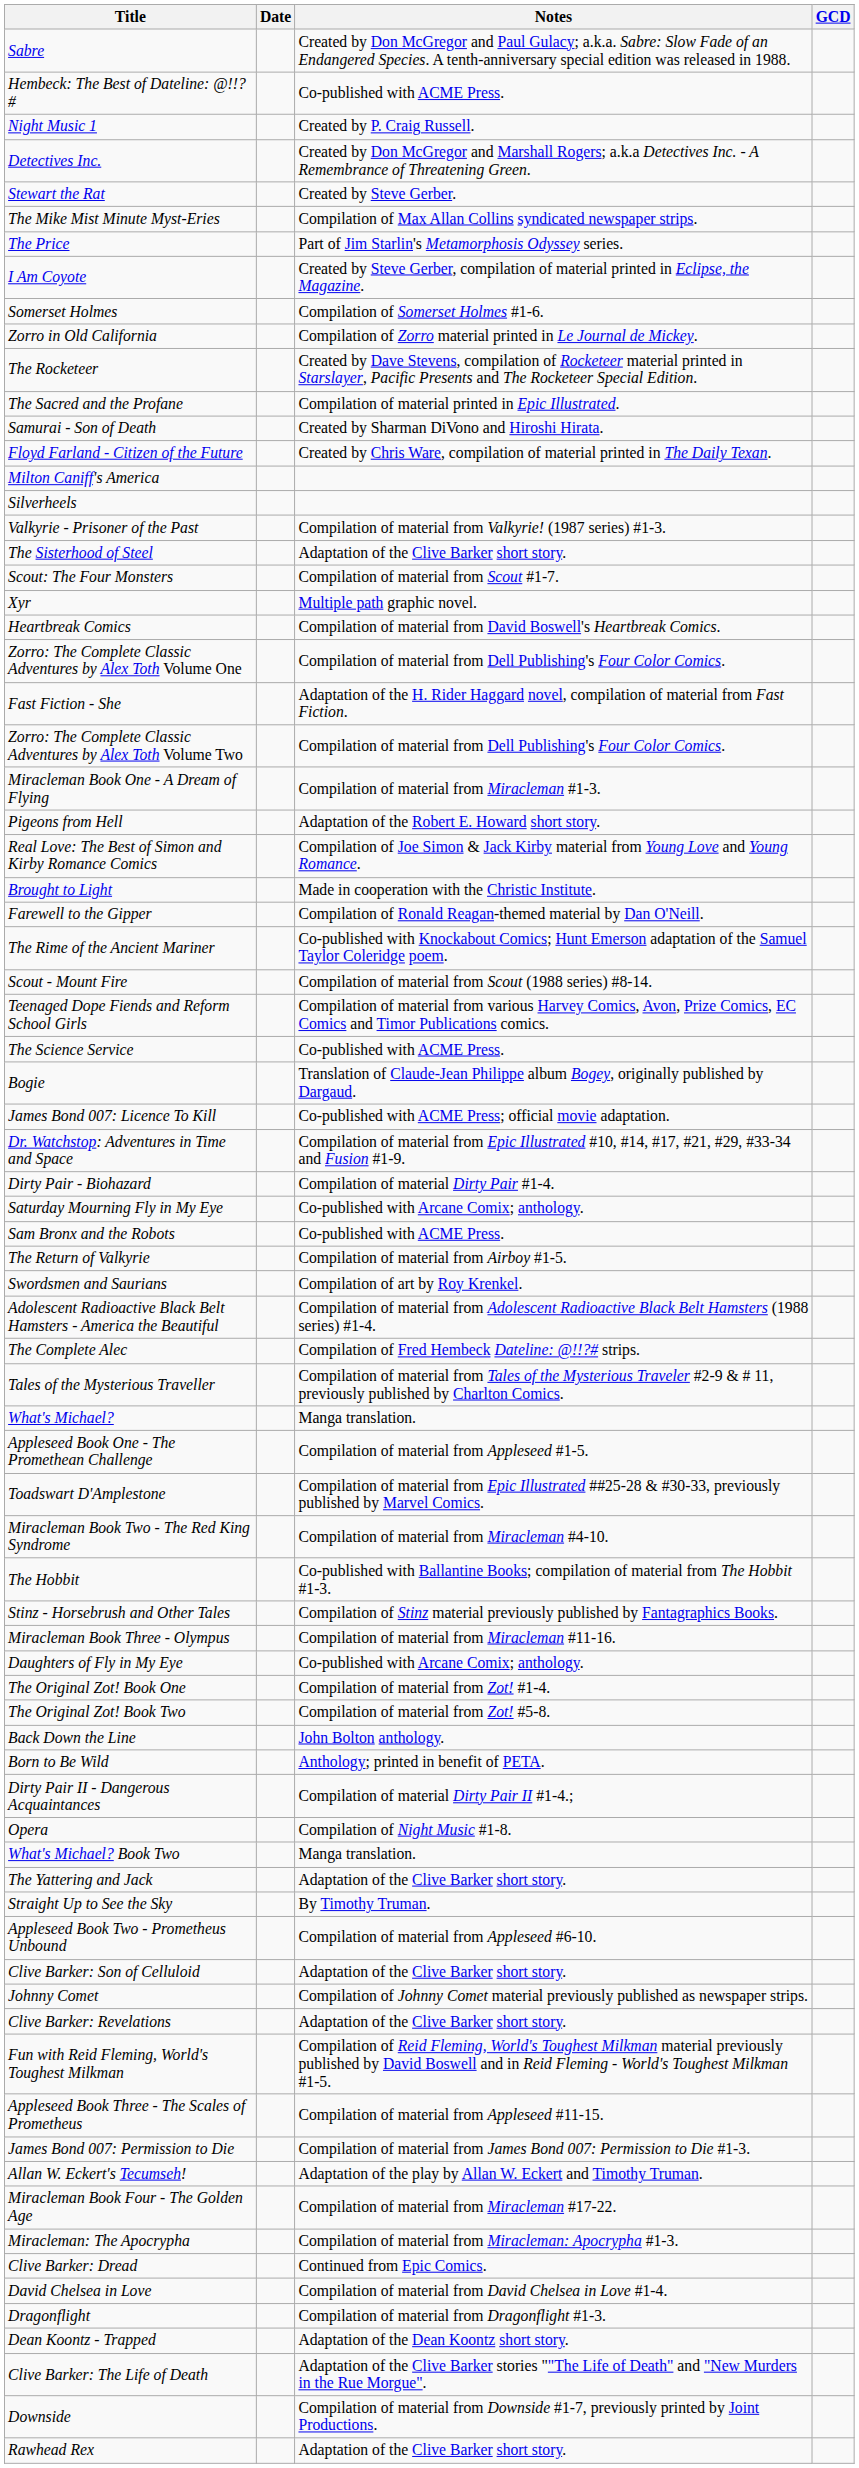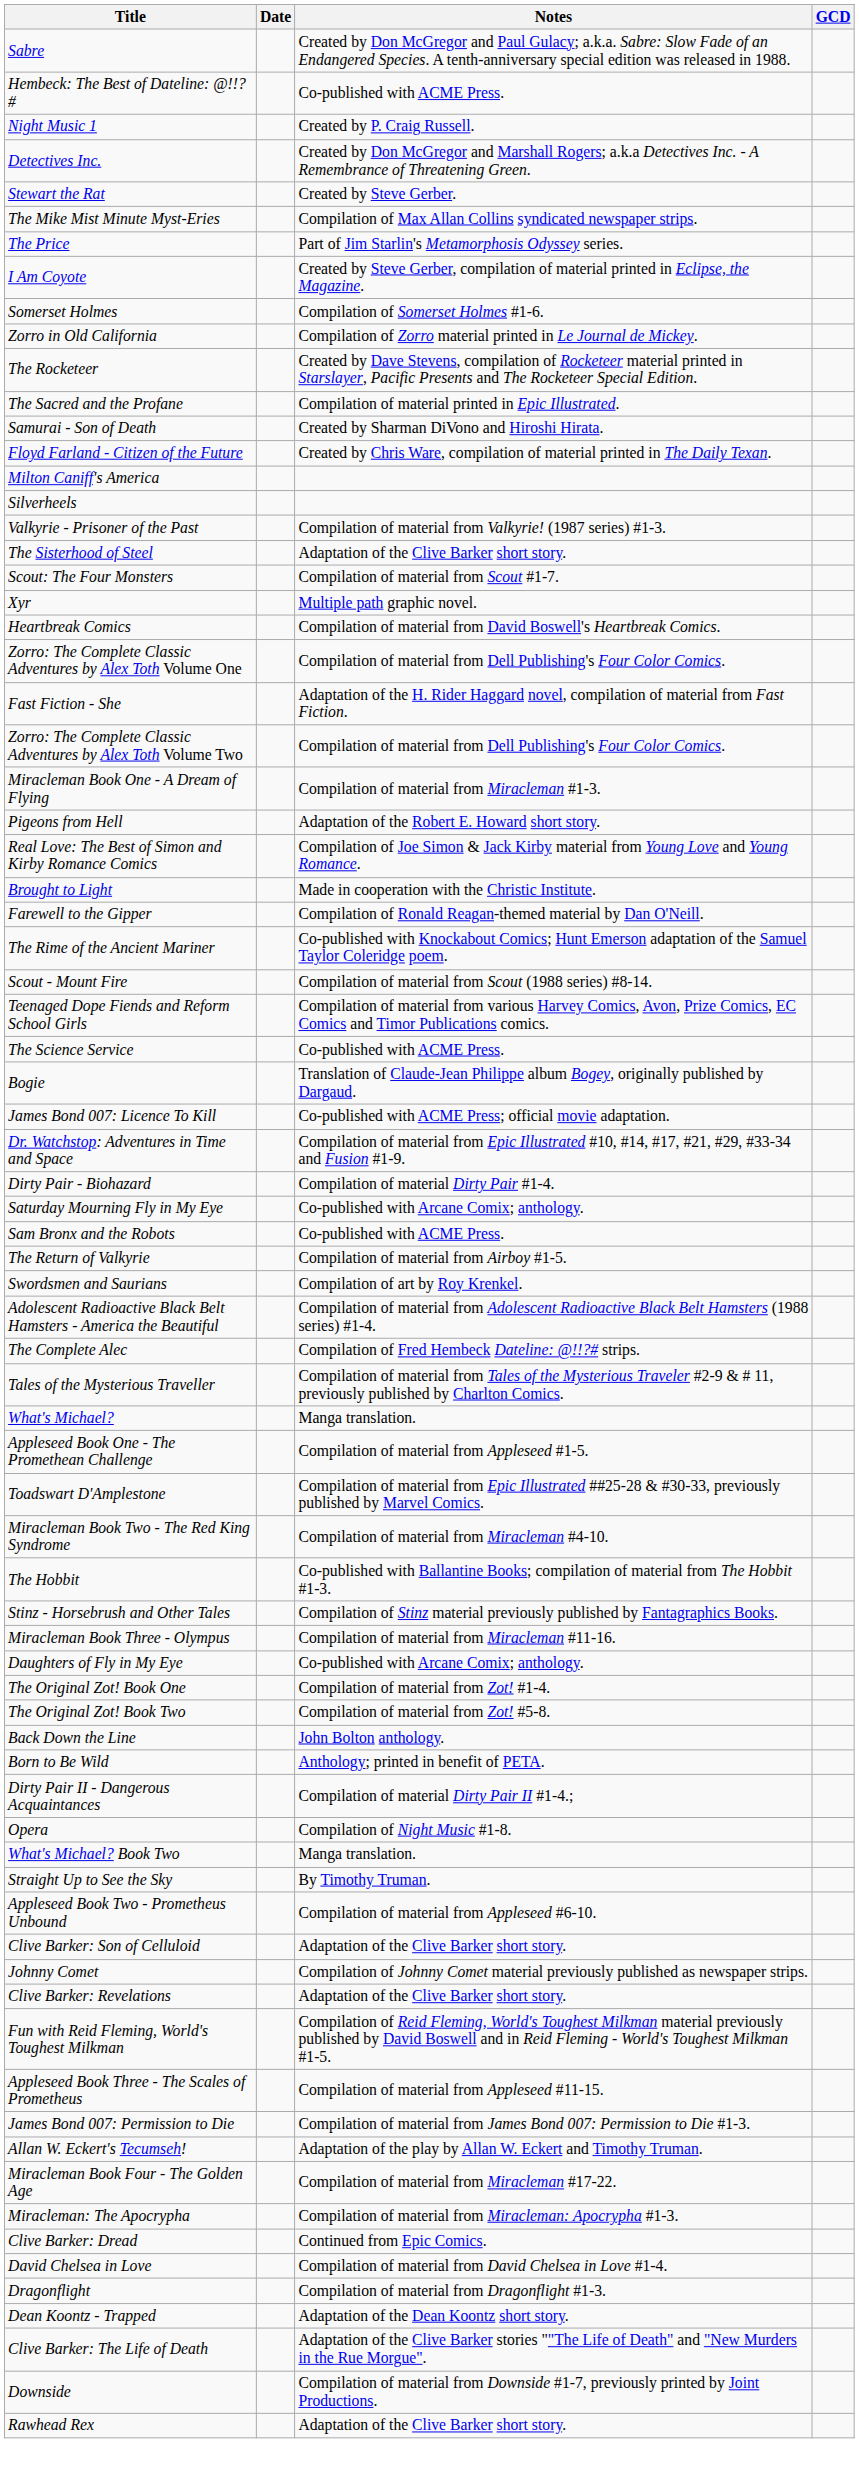 <table class="wikitable sortable">
 <tr>
 <th>Title</th>
 <th>Date</th>
 <th>Notes</th>
 <th><a href='#'>GCD</a></th>
 </tr>
 <tr>
 <td><em><a href='#'>Sabre</a></em></td>
 <td></td>
 <td>Created by <a href='#'>Don McGregor</a> and <a href='#'>Paul Gulacy</a>; a.k.a. <em>Sabre: Slow Fade of an Endangered Species</em>. A tenth-anniversary special edition was released in 1988.</td>
 <td></td>
 </tr>
 <tr>
 <td><em>Hembeck: The Best of Dateline: @!!?#</em></td>
 <td></td>
 <td>Co-published with <a href='#'>ACME Press</a>.</td>
 <td></td>
 </tr>
 <tr>
 <td><em><a href='#'>Night Music 1</a></em></td>
 <td></td>
 <td>Created by <a href='#'>P. Craig Russell</a>.</td>
 <td></td>
 </tr>
 <tr>
 <td><em><a href='#'>Detectives Inc.</a></em></td>
 <td></td>
 <td>Created by <a href='#'>Don McGregor</a> and <a href='#'>Marshall Rogers</a>; a.k.a <em>Detectives Inc. - A Remembrance of Threatening Green</em>.</td>
 <td></td>
 </tr>
 <tr>
 <td><em><a href='#'>Stewart the Rat</a></em></td>
 <td></td>
 <td>Created by <a href='#'>Steve Gerber</a>.</td>
 <td></td>
 </tr>
 <tr>
 <td data-sort-value="Mike Mist Minute Myst-Eries, The"><em>The Mike Mist Minute Myst-Eries</em></td>
 <td></td>
 <td>Compilation of <a href='#'>Max Allan Collins</a> <a href='#'>syndicated newspaper strips</a>.</td>
 <td></td>
 </tr>
 <tr>
 <td data-sort-value="Price, The"><em><a href='#'>The Price</a></em></td>
 <td></td>
 <td>Part of <a href='#'>Jim Starlin</a>'s <em><a href='#'>Metamorphosis Odyssey</a></em> series.</td>
 <td></td>
 </tr>
 <tr>
 <td><em><a href='#'>I Am Coyote</a></em></td>
 <td></td>
 <td>Created by <a href='#'>Steve Gerber</a>, compilation of material printed in <em><a href='#'>Eclipse, the Magazine</a></em>.</td>
 <td></td>
 </tr>
 <tr>
 <td><em>Somerset Holmes</em></td>
 <td></td>
 <td>Compilation of <em><a href='#'>Somerset Holmes</a></em> #1-6.</td>
 <td></td>
 </tr>
 <tr>
 <td><em>Zorro in Old California</em></td>
 <td></td>
 <td>Compilation of <em><a href='#'>Zorro</a></em> material printed in <em><a href='#'>Le Journal de Mickey</a></em>.</td>
 <td></td>
 </tr>
 <tr>
 <td data-sort-value="Rocketeer, The"><em>The Rocketeer</em></td>
 <td></td>
 <td>Created by <a href='#'>Dave Stevens</a>, compilation of <em><a href='#'>Rocketeer</a></em> material printed in <em><a href='#'>Starslayer</a></em>, <em>Pacific Presents</em> and <em>The Rocketeer Special Edition</em>.</td>
 <td></td>
 </tr>
 <tr>
 <td data-sort-value="Sacred and the Profane, The"><em>The Sacred and the Profane</em></td>
 <td></td>
 <td>Compilation of material printed in <em><a href='#'>Epic Illustrated</a></em>.</td>
 <td></td>
 </tr>
 <tr>
 <td><em>Samurai - Son of Death</em></td>
 <td></td>
 <td>Created by Sharman DiVono and <a href='#'>Hiroshi Hirata</a>.</td>
 <td></td>
 </tr>
 <tr>
 <td><em><a href='#'>Floyd Farland - Citizen of the Future</a></em></td>
 <td></td>
 <td>Created by <a href='#'>Chris Ware</a>, compilation of material printed in <em><a href='#'>The Daily Texan</a></em>.</td>
 <td></td>
 </tr>
 <tr>
 <td><em><a href='#'>Milton Caniff</a>'s America</em></td>
 <td></td>
 <td></td>
 <td></td>
 </tr>
 <tr>
 <td><em>Silverheels</em></td>
 <td></td>
 <td></td>
 <td></td>
 </tr>
 <tr>
 <td><em>Valkyrie - Prisoner of the Past</em></td>
 <td></td>
 <td>Compilation of material from <em>Valkyrie!</em> (1987 series) #1-3.</td>
 <td></td>
 </tr>
 <tr>
 <td data-sort-value="Sisterhood of Steel"><em>The <a href='#'>Sisterhood of Steel</a></em></td>
 <td></td>
 <td>Adaptation of the <a href='#'>Clive Barker</a> <a href='#'>short story</a>.</td>
 <td></td>
 </tr>
 <tr>
 <td data-sort-value="Scout Book 1"><em>Scout: The Four Monsters</em></td>
 <td></td>
 <td>Compilation of material from <em><a href='#'>Scout</a></em> #1-7.</td>
 <td></td>
 </tr>
 <tr>
 <td><em>Xyr</em></td>
 <td></td>
 <td><a href='#'>Multiple path</a> graphic novel.</td>
 <td></td>
 </tr>
 <tr>
 <td><em>Heartbreak Comics</em></td>
 <td></td>
 <td>Compilation of material from <a href='#'>David Boswell</a>'s <em>Heartbreak Comics</em>.</td>
 <td></td>
 </tr>
 <tr>
 <td><em>Zorro: The Complete Classic Adventures by <a href='#'>Alex Toth</a></em> Volume One</td>
 <td></td>
 <td>Compilation of material from <a href='#'>Dell Publishing</a>'s <em><a href='#'>Four Color Comics</a></em>.</td>
 <td></td>
 </tr>
 <tr>
 <td><em>Fast Fiction - She</em></td>
 <td></td>
 <td>Adaptation of the <a href='#'>H. Rider Haggard</a> <a href='#'>novel</a>, compilation of material from <em>Fast Fiction</em>.</td>
 <td></td>
 </tr>
 <tr>
 <td><em>Zorro: The Complete Classic Adventures by <a href='#'>Alex Toth</a></em> Volume Two</td>
 <td></td>
 <td>Compilation of material from <a href='#'>Dell Publishing</a>'s <em><a href='#'>Four Color Comics</a></em>.</td>
 <td></td>
 </tr>
 <tr>
 <td data-sort-value="Miracleman Book 1"><em>Miracleman Book One - A Dream of Flying</em></td>
 <td></td>
 <td>Compilation of material from <em><a href='#'>Miracleman</a></em> #1-3.</td>
 <td></td>
 </tr>
 <tr>
 <td><em>Pigeons from Hell</em></td>
 <td></td>
 <td>Adaptation of the <a href='#'>Robert E. Howard</a> <a href='#'>short story</a>.</td>
 <td></td>
 </tr>
 <tr>
 <td><em>Real Love: The Best of Simon and Kirby Romance Comics</em></td>
 <td></td>
 <td>Compilation of <a href='#'>Joe Simon</a> & <a href='#'>Jack Kirby</a> material from <a href='#'><em>Young Love</em></a> and <em><a href='#'>Young Romance</a></em>.</td>
 <td></td>
 </tr>
 <tr>
 <td><em><a href='#'>Brought to Light</a></em></td>
 <td></td>
 <td>Made in cooperation with the <a href='#'>Christic Institute</a>.</td>
 <td></td>
 </tr>
 <tr>
 <td><em>Farewell to the Gipper</em></td>
 <td></td>
 <td>Compilation of <a href='#'>Ronald Reagan</a>-themed material by <a href='#'>Dan O'Neill</a>.</td>
 <td></td>
 </tr>
 <tr>
 <td data-sort-value="Rime of the Ancient Mariner"><em>The Rime of the Ancient Mariner</em></td>
 <td></td>
 <td>Co-published with <a href='#'>Knockabout Comics</a>; <a href='#'>Hunt Emerson</a> adaptation of the <a href='#'>Samuel Taylor Coleridge</a> <a href='#'>poem</a>.</td>
 <td></td>
 </tr>
 <tr>
 <td data-sort-value="Scout Book 2"><em>Scout - Mount Fire</em></td>
 <td></td>
 <td>Compilation of material from <em>Scout</em> (1988 series) #8-14.</td>
 <td></td>
 </tr>
 <tr>
 <td><em>Teenaged Dope Fiends and Reform School Girls</em></td>
 <td></td>
 <td>Compilation of material from various <a href='#'>Harvey Comics</a>, <a href='#'>Avon</a>, <a href='#'>Prize Comics</a>, <a href='#'>EC Comics</a> and <a href='#'>Timor Publications</a> comics.</td>
 <td></td>
 </tr>
 <tr>
 <td data-sort-value="Science Service"><em>The Science Service</em></td>
 <td></td>
 <td>Co-published with <a href='#'>ACME Press</a>.</td>
 <td></td>
 </tr>
 <tr>
 <td><em>Bogie</em></td>
 <td></td>
 <td>Translation of <a href='#'>Claude-Jean Philippe</a> album <em><a href='#'>Bogey</a></em>, originally published by <a href='#'>Dargaud</a>.</td>
 <td></td>
 </tr>
 <tr>
 <td><em>James Bond 007: Licence To Kill</em></td>
 <td></td>
 <td>Co-published with <a href='#'>ACME Press</a>; official <a href='#'>movie</a> adaptation.</td>
 <td></td>
 </tr>
 <tr>
 <td><em><a href='#'>Dr. Watchstop</a>: Adventures in Time and Space</em></td>
 <td></td>
 <td>Compilation of material from <em><a href='#'>Epic Illustrated</a></em> #10, #14, #17, #21, #29, #33-34 and <em><a href='#'>Fusion</a></em> #1-9.</td>
 <td></td>
 </tr>
 <tr>
 <td data-sort-value="Dirty Pair" Book 1><em>Dirty Pair - Biohazard</em></td>
 <td></td>
 <td>Compilation of material <em><a href='#'>Dirty Pair</a></em> #1-4.</td>
 <td></td>
 </tr>
 <tr>
 <td data-sort-value="Fly in My Eye" Book 1><em>Saturday Mourning Fly in My Eye</em></td>
 <td></td>
 <td>Co-published with <a href='#'>Arcane Comix</a>; <a href='#'>anthology</a>.</td>
 <td></td>
 </tr>
 <tr>
 <td><em>Sam Bronx and the Robots</em></td>
 <td></td>
 <td>Co-published with <a href='#'>ACME Press</a>.</td>
 <td></td>
 </tr>
 <tr>
 <td><em>The Return of Valkyrie</em></td>
 <td></td>
 <td>Compilation of material from <em>Airboy</em> #1-5.</td>
 <td></td>
 </tr>
 <tr>
 <td><em>Swordsmen and Saurians</em></td>
 <td></td>
 <td>Compilation of art by <a href='#'>Roy Krenkel</a>.</td>
 <td></td>
 </tr>
 <tr>
 <td><em>Adolescent Radioactive Black Belt Hamsters - America the Beautiful</em></td>
 <td></td>
 <td>Compilation of material from <em><a href='#'>Adolescent Radioactive Black Belt Hamsters</a></em> (1988 series) #1-4.</td>
 <td></td>
 </tr>
 <tr>
 <td data-sort-value="Complete Alec"><em>The Complete Alec</em></td>
 <td></td>
 <td>Compilation of <a href='#'>Fred Hembeck</a> <em><a href='#'>Dateline: @!!?#</a></em> strips.</td>
 <td></td>
 </tr>
 <tr>
 <td><em>Tales of the Mysterious Traveller</em></td>
 <td></td>
 <td>Compilation of material from <em><a href='#'>Tales of the Mysterious Traveler</a></em> #2-9 & # 11, previously published by <a href='#'>Charlton Comics</a>.</td>
 <td></td>
 </tr>
 <tr>
 <td><em><a href='#'>What's Michael?</a></em></td>
 <td></td>
 <td>Manga translation.</td>
 <td></td>
 </tr>
 <tr>
 <td data-sort-value="Appleseed Book 1"><em>Appleseed Book One - The Promethean Challenge</em></td>
 <td></td>
 <td>Compilation of material from <em>Appleseed</em> #1-5.</td>
 <td></td>
 </tr>
 <tr>
 <td><em>Toadswart D'Amplestone</em></td>
 <td></td>
 <td>Compilation of material from <em><a href='#'>Epic Illustrated</a></em> ##25-28 & #30-33, previously published by <a href='#'>Marvel Comics</a>.</td>
 <td></td>
 </tr>
 <tr>
 <td data-sort-value="Miracleman Book 2"><em>Miracleman Book Two - The Red King Syndrome</em></td>
 <td></td>
 <td>Compilation of material from <em><a href='#'>Miracleman</a></em> #4-10.</td>
 <td></td>
 </tr>
 <tr>
 <td data-sort-value="Hobbit"><em>The Hobbit</em></td>
 <td></td>
 <td>Co-published with <a href='#'>Ballantine Books</a>; compilation of material from <em>The Hobbit</em> #1-3.</td>
 <td></td>
 </tr>
 <tr>
 <td><em>Stinz - Horsebrush and Other Tales</em></td>
 <td></td>
 <td>Compilation of <em><a href='#'>Stinz</a></em> material previously published by <a href='#'>Fantagraphics Books</a>.</td>
 <td></td>
 </tr>
 <tr>
 <td data-sort-value="Miracleman Book 3"><em>Miracleman Book Three - Olympus</em></td>
 <td></td>
 <td>Compilation of material from <em><a href='#'>Miracleman</a></em> #11-16.</td>
 <td></td>
 </tr>
 <tr>
 <td data-sort-value="Fly in My Eye" Book 2><em>Daughters of Fly in My Eye</em></td>
 <td></td>
 <td>Co-published with <a href='#'>Arcane Comix</a>; <a href='#'>anthology</a>.</td>
 <td></td>
 </tr>
 <tr>
 <td data-sort-value="Zot Book 1"><em>The Original Zot! Book One</em></td>
 <td></td>
 <td>Compilation of material from <em><a href='#'>Zot!</a></em> #1-4.</td>
 <td></td>
 </tr>
 <tr>
 <td data-sort-value="Zot Book 2"><em>The Original Zot! Book Two</em></td>
 <td></td>
 <td>Compilation of material from <em><a href='#'>Zot!</a></em> #5-8.</td>
 <td></td>
 </tr>
 <tr>
 <td><em>Back Down the Line</em></td>
 <td></td>
 <td><a href='#'>John Bolton</a> <a href='#'>anthology</a>.</td>
 <td></td>
 </tr>
 <tr>
 <td><em>Born to Be Wild</em></td>
 <td></td>
 <td><a href='#'>Anthology</a>; printed in benefit of <a href='#'>PETA</a>.</td>
 <td></td>
 </tr>
 <tr>
 <td data-sort-value="Dirty Pair" Book 2><em>Dirty Pair II - Dangerous Acquaintances</em></td>
 <td></td>
 <td>Compilation of material <em><a href='#'>Dirty Pair II</a></em> #1-4.;</td>
 <td></td>
 </tr>
 <tr>
 <td><em>Opera</em></td>
 <td></td>
 <td>Compilation of <em><a href='#'>Night Music</a></em> #1-8.</td>
 <td></td>
 </tr>
 <tr>
 <td><em><a href='#'>What's Michael?</a> Book Two</em></td>
 <td></td>
 <td>Manga translation.</td>
 <td></td>
 </tr>
 <tr>
-<td data-sort-value="Yattering and Jack"><em>The Yattering and Jack</em></td>
-<td></td>
-<td>Adaptation of the <a href='#'>Clive Barker</a> <a href='#'>short story</a>.</td>
-<td></td>
-</tr>
-<tr>
 <td><em>Straight Up to See the Sky</em></td>
 <td></td>
 <td>By <a href='#'>Timothy Truman</a>.</td>
 <td></td>
 </tr>
 <tr>
 <td data-sort-value="Appleseed Book 2"><em>Appleseed Book Two - Prometheus Unbound</em></td>
 <td></td>
 <td>Compilation of material from <em>Appleseed</em> #6-10.</td>
 <td></td>
 </tr>
 <tr>
 <td><em>Clive Barker: Son of Celluloid</em></td>
 <td></td>
 <td>Adaptation of the <a href='#'>Clive Barker</a> <a href='#'>short story</a>.</td>
 <td></td>
 </tr>
 <tr>
 <td><em>Johnny Comet</em></td>
 <td></td>
 <td>Compilation of <em>Johnny Comet</em> material previously published as newspaper strips.</td>
 <td></td>
 </tr>
 <tr>
 <td><em>Clive Barker: Revelations</em></td>
 <td></td>
 <td>Adaptation of the <a href='#'>Clive Barker</a> <a href='#'>short story</a>.</td>
 <td></td>
 </tr>
 <tr>
 <td><em>Fun with Reid Fleming, World's Toughest Milkman</em></td>
 <td></td>
 <td>Compilation of <em><a href='#'>Reid Fleming, World's Toughest Milkman</a></em> material previously published by <a href='#'>David Boswell</a> and in <em>Reid Fleming - World's Toughest Milkman</em> #1-5.</td>
 <td></td>
 </tr>
 <tr>
 <td data-sort-value="Appleseed Book 3"><em>Appleseed Book Three - The Scales of Prometheus</em></td>
 <td></td>
 <td>Compilation of material from <em>Appleseed</em> #11-15.</td>
 <td></td>
 </tr>
 <tr>
 <td><em>James Bond 007: Permission to Die</em></td>
 <td></td>
 <td>Compilation of material from <em>James Bond 007: Permission to Die</em> #1-3.</td>
 <td></td>
 </tr>
 <tr>
 <td><em>Allan W. Eckert's <a href='#'>Tecumseh</a>!</em></td>
 <td></td>
 <td>Adaptation of the play by <a href='#'>Allan W. Eckert</a> and <a href='#'>Timothy Truman</a>.</td>
 <td></td>
 </tr>
 <tr>
 <td data-sort-value="Miracleman Book 4"><em>Miracleman Book Four - The Golden Age</em></td>
 <td></td>
 <td>Compilation of material from <em><a href='#'>Miracleman</a></em> #17-22.</td>
 <td></td>
 </tr>
 <tr>
 <td data-sort-value="Miracleman Book 5"><em>Miracleman: The Apocrypha</em></td>
 <td></td>
 <td>Compilation of material from <em><a href='#'>Miracleman: Apocrypha</a></em> #1-3.</td>
 <td></td>
 </tr>
 <tr>
 <td><em>Clive Barker: Dread</em></td>
 <td></td>
 <td>Continued from <a href='#'>Epic Comics</a>.</td>
 <td></td>
 </tr>
 <tr>
 <td><em>David Chelsea in Love</em></td>
 <td></td>
 <td>Compilation of material from <em>David Chelsea in Love</em> #1-4.</td>
 <td></td>
 </tr>
 <tr>
 <td><em>Dragonflight</em></td>
 <td></td>
 <td>Compilation of material from <em>Dragonflight</em> #1-3.</td>
 <td></td>
 </tr>
 <tr>
 <td><em>Dean Koontz - Trapped</em></td>
 <td></td>
 <td>Adaptation of the <a href='#'>Dean Koontz</a> <a href='#'>short story</a>.</td>
 <td></td>
 </tr>
 <tr>
 <td><em>Clive Barker: The Life of Death</em></td>
 <td></td>
 <td>Adaptation of the <a href='#'>Clive Barker</a> stories "<a href='#'>"The Life of Death"</a> and <a href='#'>"New Murders in the Rue Morgue"</a>.</td>
 <td></td>
 </tr>
 <tr>
 <td><em>Downside</em></td>
 <td></td>
 <td>Compilation of material from <em>Downside</em> #1-7, previously printed by <a href='#'>Joint Productions</a>.</td>
 <td></td>
 </tr>
 <tr>
 <td><em>Rawhead Rex</em></td>
 <td></td>
 <td>Adaptation of the <a href='#'>Clive Barker</a> <a href='#'>short story</a>.</td>
 <td></td>
 </tr>
 </table>
